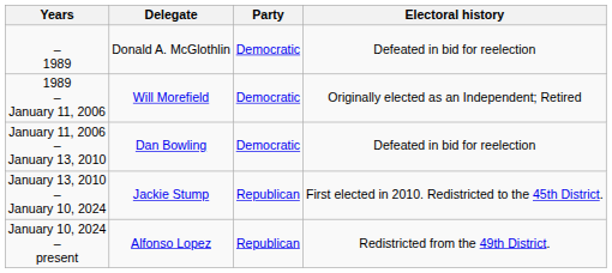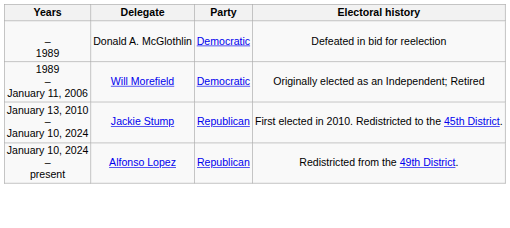 <table class=wikitable style="text-align:center">
 <tr valign=bottom>
 <th>Years</th>
 <th colspan=1>Delegate</th>
 <th>Party</th>
 <th>Electoral history</th>
 </tr>
 <tr>
 <td nowrap><span></span><br>–<br><span>1989</span></td>
 <td>Donald A. McGlothlin</td>
 <td><a href='#'>Democratic</a></td>
 <td>Defeated in bid for reelection</td>
 </tr>
 <tr>
 <td nowrap><span>1989</span><br>–<br><span>January 11, 2006</span></td>
 <td><a href='#'>Will Morefield</a></td>
 <td><a href='#'>Democratic</a></td>
 <td>Originally elected as an Independent; Retired</td>
 </tr>
 <tr>
-<td nowrap><span>January 11, 2006</span><br>–<br><span>January 13, 2010</span></td>
-<td><a href='#'>Dan Bowling</a></td>
-<td><a href='#'>Democratic</a></td>
-<td>Defeated in bid for reelection</td>
-</tr>
-<tr>
 <td nowrap><span>January 13, 2010</span><br>–<br><span>January 10, 2024</span></td>
 <td><a href='#'>Jackie Stump</a></td>
 <td><a href='#'>Republican</a></td>
 <td>First elected in 2010. Redistricted to the <a href='#'>45th District</a>.</td>
 </tr>
 <tr>
 <td nowrap><span>January 10, 2024</span><br>–<br><span>present</span></td>
 <td><a href='#'>Alfonso Lopez</a></td>
 <td><a href='#'>Republican</a></td>
 <td>Redistricted from the <a href='#'>49th District</a>.</td>
 </tr>
 </table>
